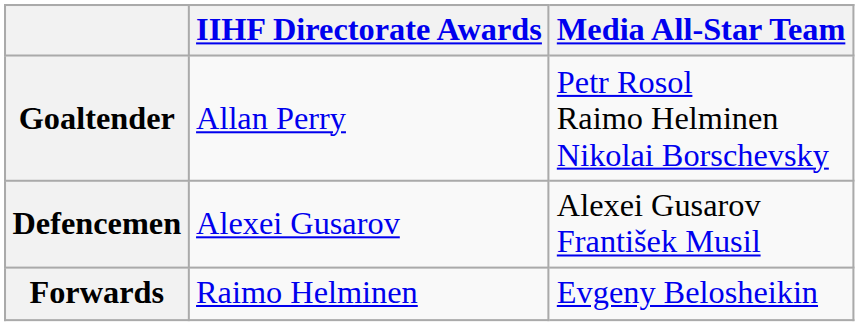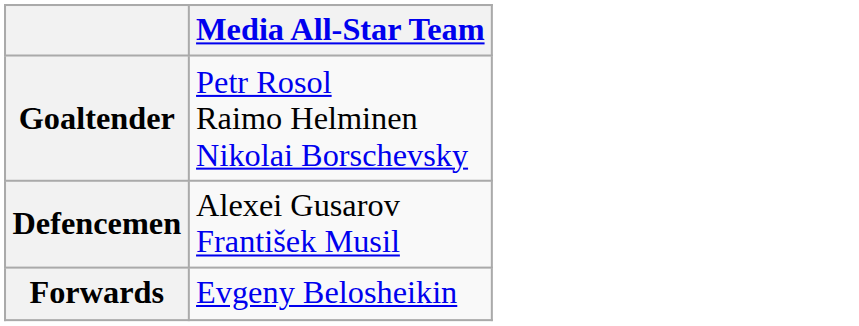 <table class="wikitable">
 <tr>
 <th></th>
-<th><a href='#'>IIHF Directorate Awards</a></th>
 <th><a href='#'>Media All-Star Team</a></th>
 </tr>
 <tr>
 <th>Goaltender</th>
-<td> <a href='#'>Allan Perry</a></td>
 <td> <a href='#'>Petr Rosol</a><br> Raimo Helminen<br> <a href='#'>Nikolai Borschevsky</a></td>
 </tr>
 <tr>
 <th>Defencemen</th>
-<td> <a href='#'>Alexei Gusarov</a></td>
 <td> Alexei Gusarov<br> <a href='#'>František Musil</a></td>
 </tr>
 <tr>
 <th>Forwards</th>
-<td> <a href='#'>Raimo Helminen</a></td>
 <td> <a href='#'>Evgeny Belosheikin</a></td>
 </tr>
 </table>
